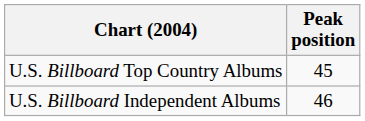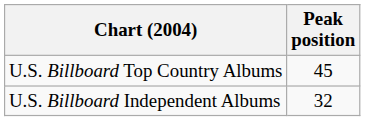 <table class="wikitable">
 <tr>
 <th>Chart (2004)</th>
 <th>Peak<br>position</th>
 </tr>
 <tr>
 <td>U.S. <em>Billboard</em> Top Country Albums</td>
 <td align="center">45</td>
 </tr>
 <tr>
 <td>U.S. <em>Billboard</em> Independent Albums</td>
-<td align="center">46</td>
+<td align="center">32</td>
 </tr>
 </table>
